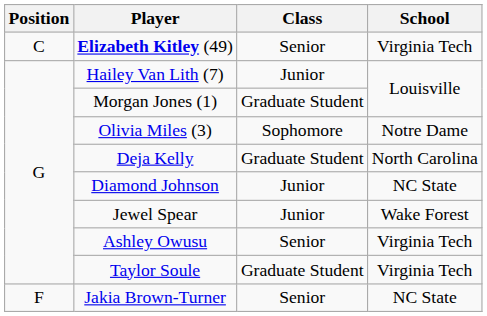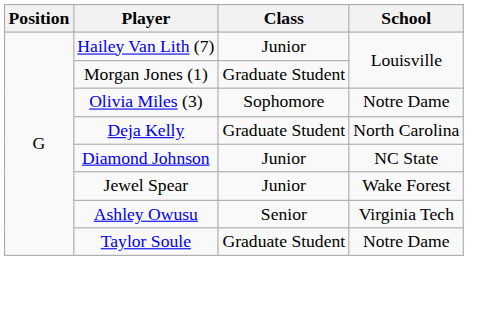 <table class="wikitable" style="text-align:center">
 <tr>
 <th>Position</th>
 <th>Player</th>
 <th>Class</th>
 <th>School</th>
-</tr>
-<tr>
-<td>C</td>
-<td><strong><a href='#'>Elizabeth Kitley</a></strong> (49)</td>
-<td>Senior</td>
-<td>Virginia Tech</td>
 </tr>
 <tr>
 <td rowspan=8>G</td>
 <td><a href='#'>Hailey Van Lith</a> (7)</td>
 <td>Junior</td>
 <td rowspan=2>Louisville</td>
 </tr>
 <tr>
 <td>Morgan Jones (1)</td>
 <td>Graduate Student</td>
 </tr>
 <tr>
 <td><a href='#'>Olivia Miles</a> (3)</td>
 <td>Sophomore</td>
 <td>Notre Dame</td>
 </tr>
 <tr>
 <td><a href='#'>Deja Kelly</a></td>
 <td>Graduate Student</td>
 <td>North Carolina</td>
 </tr>
 <tr>
 <td><a href='#'>Diamond Johnson</a></td>
 <td>Junior</td>
 <td>NC State</td>
 </tr>
 <tr>
 <td>Jewel Spear</td>
 <td>Junior</td>
 <td>Wake Forest</td>
 </tr>
 <tr>
 <td><a href='#'>Ashley Owusu</a></td>
 <td>Senior</td>
 <td>Virginia Tech</td>
 </tr>
 <tr>
 <td><a href='#'>Taylor Soule</a></td>
 <td>Graduate Student</td>
-<td>Virginia Tech</td>
-</tr>
-<tr>
-<td>F</td>
-<td><a href='#'>Jakia Brown-Turner</a></td>
-<td>Senior</td>
-<td>NC State</td>
+<td>Notre Dame</td>
 </tr>
 </table>
